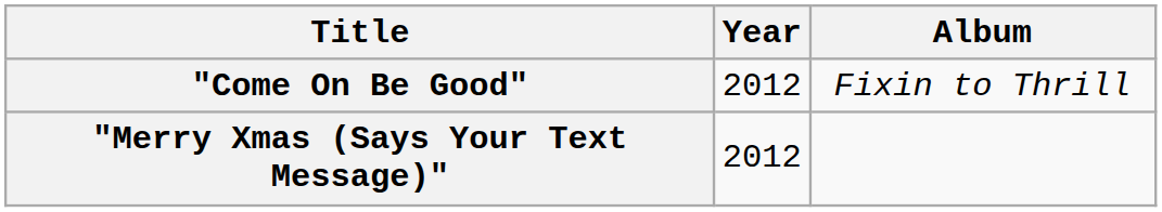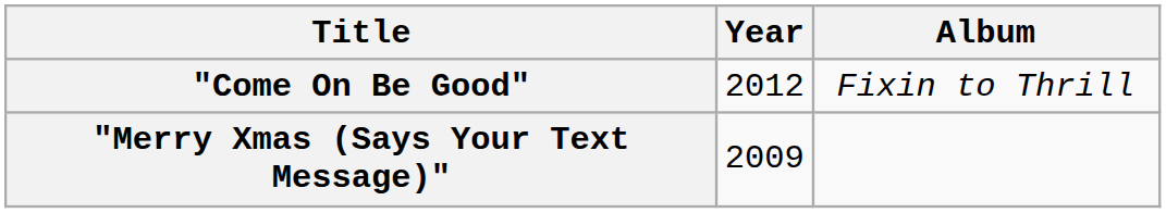 <table class="wikitable plainrowheaders" style="text-align:center;">
 <tr>
 <th scope="col" style="width:21em;">Title</th>
 <th scope="col">Year</th>
 <th scope="col" style="width:10em;">Album</th>
 </tr>
 <tr>
 <th scope="row">"Come On Be Good"</th>
 <td>2012</td>
 <td><em>Fixin to Thrill</em></td>
 </tr>
 <tr>
 <th scope="row">"Merry Xmas (Says Your Text Message)"</th>
-<td>2012</td>
+<td>2009</td>
 <td></td>
 </tr>
 </table>
